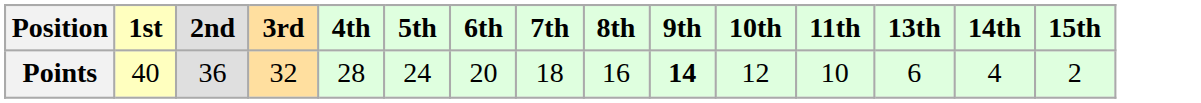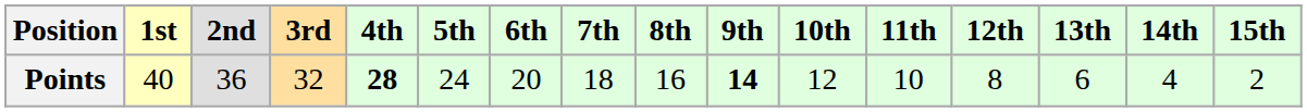 <table class="wikitable" style="font-size:85%; text-align:center">
 <tr>
 <th>Position</th>
 <td style="background:#ffffbf;"> <strong>1st</strong> </td>
 <td style="background:#dfdfdf;"> <strong>2nd</strong> </td>
 <td style="background:#ffdf9f;"> <strong>3rd</strong> </td>
 <td style="background:#dfffdf;"> <strong>4th</strong> </td>
 <td style="background:#dfffdf;"> <strong>5th</strong> </td>
 <td style="background:#dfffdf;"> <strong>6th</strong> </td>
 <td style="background:#dfffdf;"> <strong>7th</strong> </td>
 <td style="background:#dfffdf;"> <strong>8th</strong> </td>
 <td style="background:#dfffdf;"> <strong>9th</strong> </td>
 <td style="background:#dfffdf;"> <strong>10th</strong> </td>
 <td style="background:#dfffdf;"> <strong>11th</strong> </td>
+<td style="background:#dfffdf;"> <strong>12th</strong> </td>
 <td style="background:#dfffdf;"> <strong>13th</strong> </td>
 <td style="background:#dfffdf;"> <strong>14th</strong> </td>
 <td style="background:#dfffdf;"> <strong>15th</strong> </td>
 </tr>
 <tr>
 <th>Points</th>
 <td style="background:#ffffbf;">40</td>
 <td style="background:#dfdfdf;">36</td>
 <td style="background:#ffdf9f;">32</td>
-<td style="background:#dfffdf;">28</td>
+<td style="background:#dfffdf;"><strong>28</strong></td>
 <td style="background:#dfffdf;">24</td>
 <td style="background:#dfffdf;">20</td>
 <td style="background:#dfffdf;">18</td>
 <td style="background:#dfffdf;">16</td>
 <td style="background:#dfffdf;"><strong>14</strong></td>
 <td style="background:#dfffdf;">12</td>
 <td style="background:#dfffdf;">10</td>
+<td style="background:#dfffdf;">8</td>
 <td style="background:#dfffdf;">6</td>
 <td style="background:#dfffdf;">4</td>
 <td style="background:#dfffdf;">2</td>
 </tr>
 </table>
